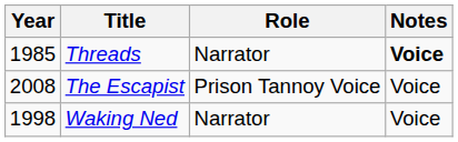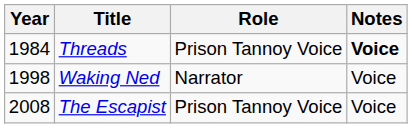 <table class="wikitable">
 <tr>
 <th>Year</th>
 <th>Title</th>
 <th>Role</th>
 <th>Notes</th>
 </tr>
 <tr>
-<td>1985</td>
+<td>1984</td>
 <td><em><a href='#'>Threads</a></em></td>
+<td>Prison Tannoy Voice</td>
+<td><strong>Voice</strong></td>
+</tr>
+<tr>
+<td>1998</td>
+<td><em><a href='#'>Waking Ned</a></em></td>
 <td>Narrator</td>
-<td><strong>Voice</strong></td>
+<td>Voice</td>
 </tr>
 <tr>
 <td>2008</td>
 <td><em><a href='#'>The Escapist</a></em></td>
 <td>Prison Tannoy Voice</td>
 <td>Voice</td>
 </tr>
-<tr>
-<td>1998</td>
-<td><em><a href='#'>Waking Ned</a></em></td>
-<td>Narrator</td>
-<td>Voice</td>
-</tr>
 </table>
